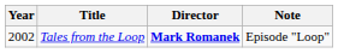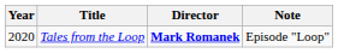 <table class="wikitable">
 <tr>
 <th>Year</th>
 <th>Title</th>
 <th>Director</th>
 <th>Note</th>
 </tr>
 <tr>
-<td>2002</td>
+<td>2020</td>
 <td><em><a href='#'>Tales from the Loop</a></em></td>
 <td><strong><a href='#'>Mark Romanek</a></strong></td>
 <td>Episode "Loop"</td>
 </tr>
 </table>
